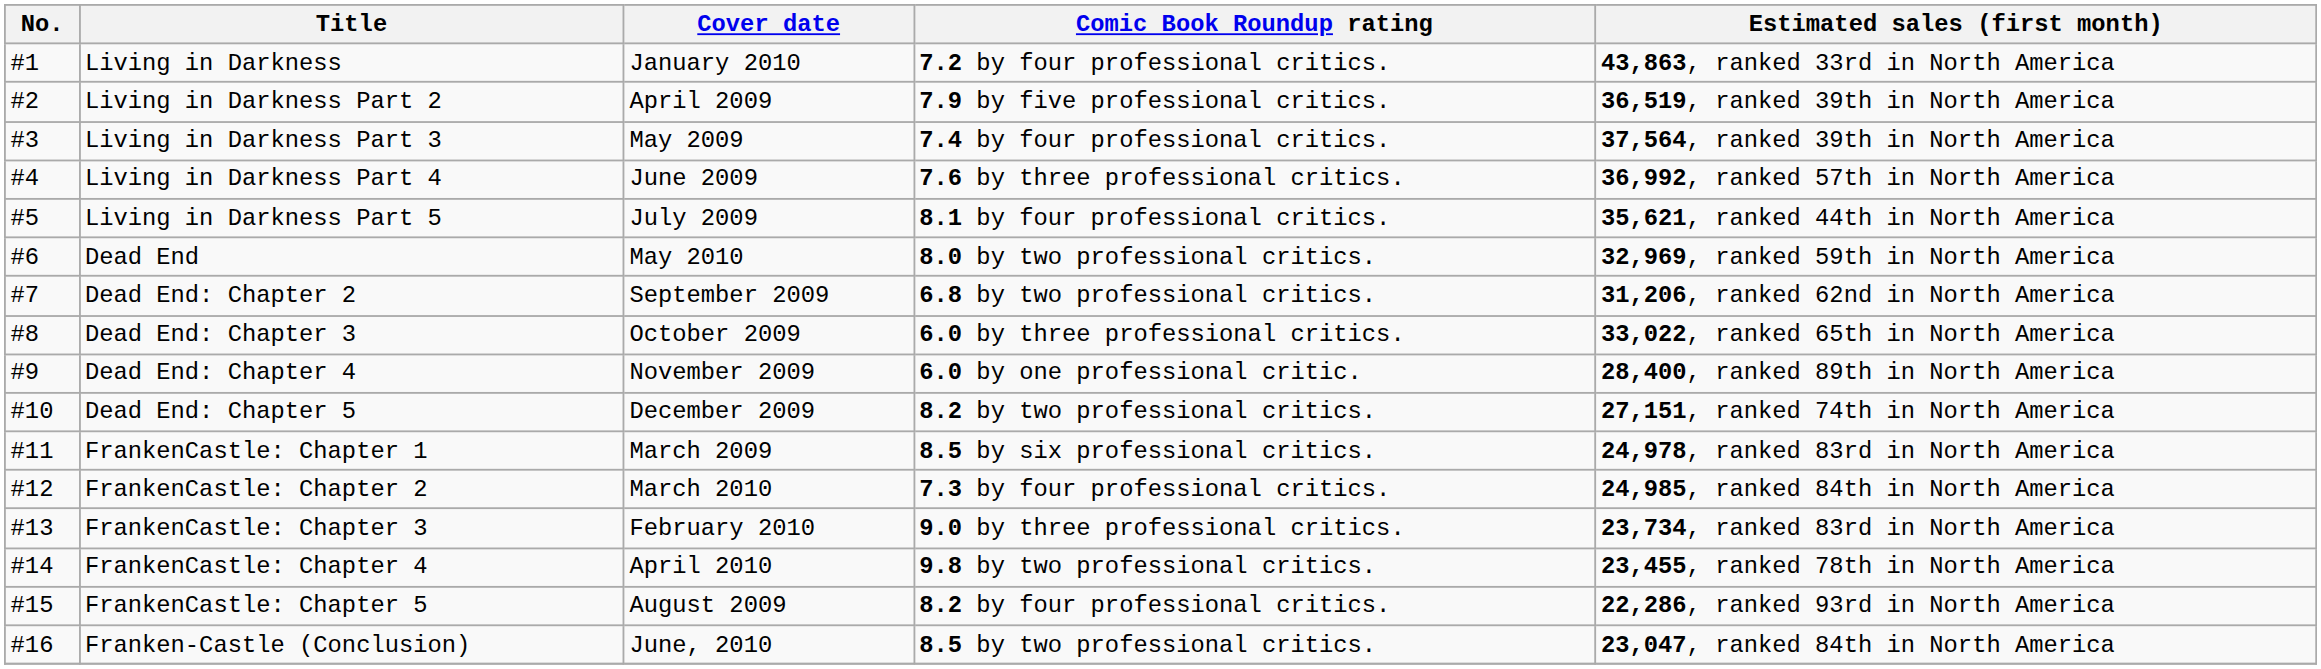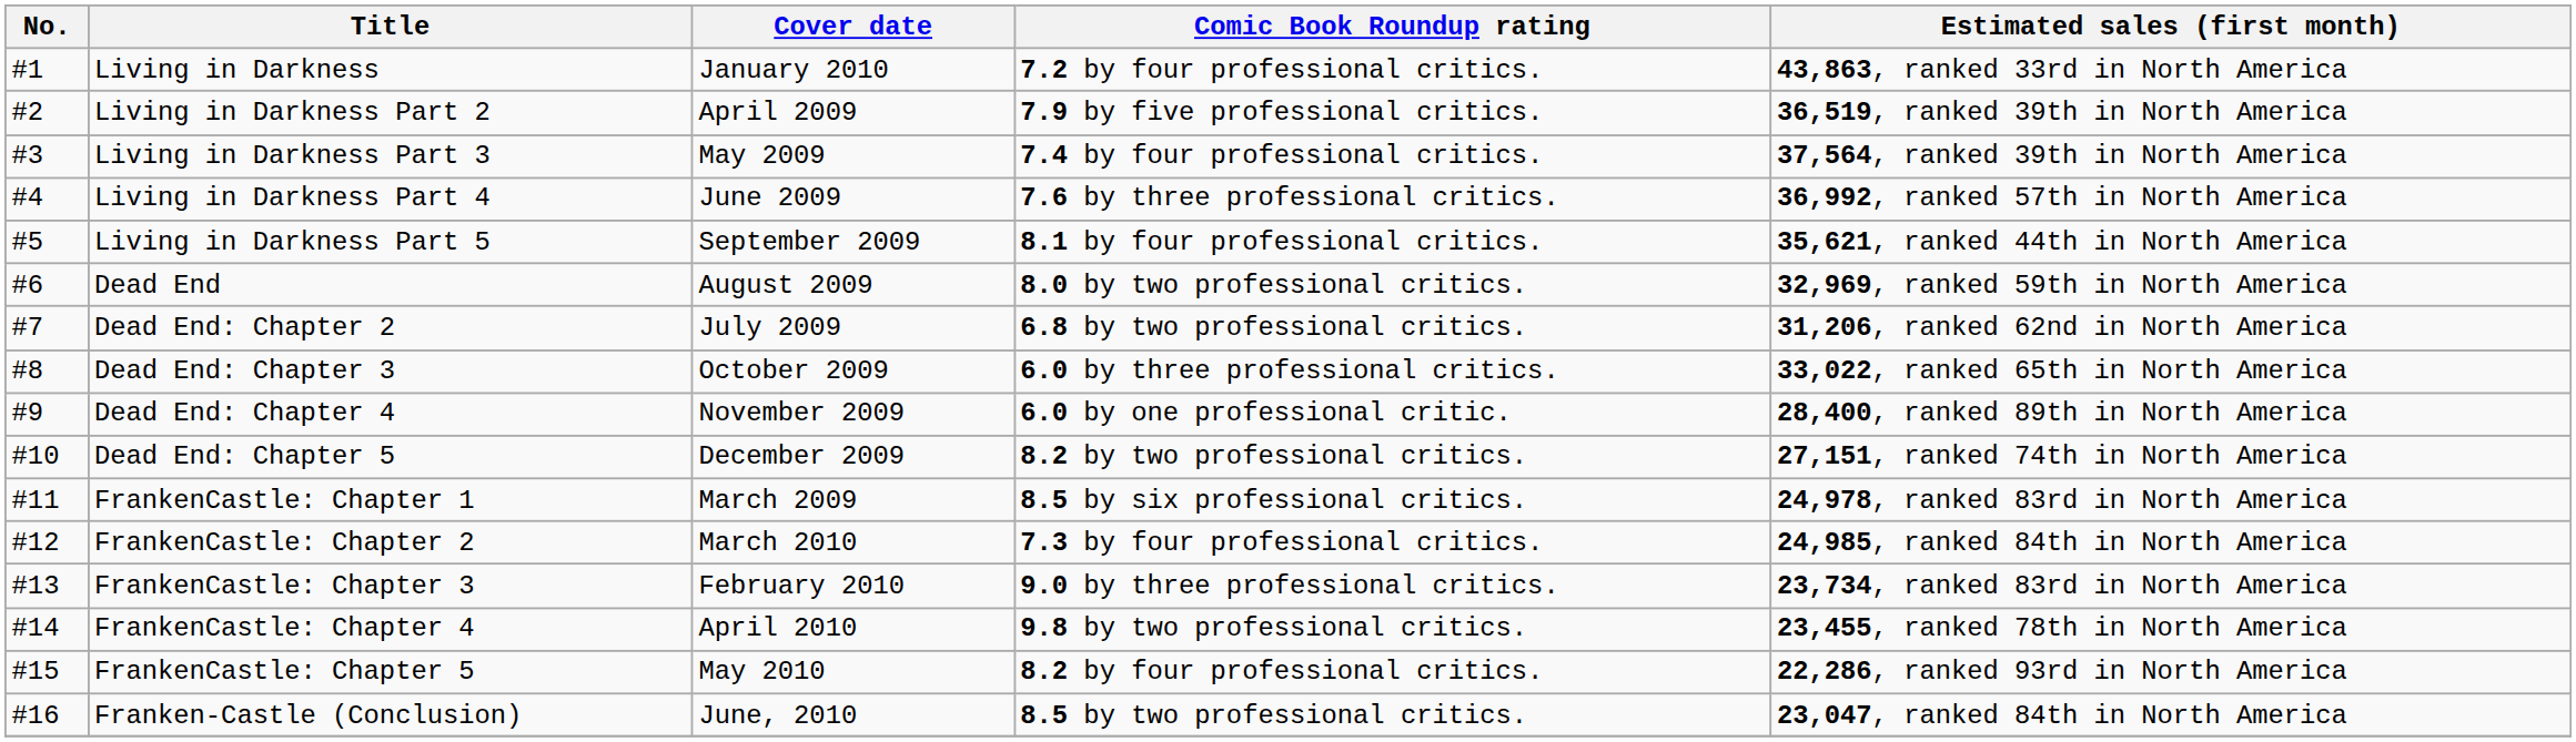 <table class="wikitable" width="100%">
 <tr>
 <th>No.</th>
 <th>Title</th>
 <th><a href='#'>Cover date</a></th>
 <th><a href='#'>Comic Book Roundup</a> rating</th>
 <th>Estimated sales (first month)</th>
 </tr>
 <tr>
 <td>#1</td>
 <td>Living in Darkness</td>
 <td>January 2010</td>
 <td><strong>7.2</strong> by four professional critics.</td>
 <td><strong>43,863</strong>, ranked 33rd in North America</td>
 </tr>
 <tr>
 <td>#2</td>
 <td>Living in Darkness Part 2</td>
 <td>April 2009</td>
 <td><strong>7.9</strong> by five professional critics.</td>
 <td><strong>36,519</strong>, ranked 39th in North America</td>
 </tr>
 <tr>
 <td>#3</td>
 <td>Living in Darkness Part 3</td>
 <td>May 2009</td>
 <td><strong>7.4</strong> by four professional critics.</td>
 <td><strong>37,564</strong>, ranked 39th in North America</td>
 </tr>
 <tr>
 <td>#4</td>
 <td>Living in Darkness Part 4</td>
 <td>June 2009</td>
 <td><strong>7.6</strong> by three professional critics.</td>
 <td><strong>36,992</strong>, ranked 57th in North America</td>
 </tr>
 <tr>
 <td>#5</td>
 <td>Living in Darkness Part 5</td>
-<td>July 2009</td>
+<td>September 2009</td>
 <td><strong>8.1</strong> by four professional critics.</td>
 <td><strong>35,621</strong>, ranked 44th in North America</td>
 </tr>
 <tr>
 <td>#6</td>
 <td>Dead End</td>
-<td>May 2010</td>
+<td>August 2009</td>
 <td><strong>8.0</strong> by two professional critics.</td>
 <td><strong>32,969</strong>, ranked 59th in North America</td>
 </tr>
 <tr>
 <td>#7</td>
 <td>Dead End: Chapter 2</td>
-<td>September 2009</td>
+<td>July 2009</td>
 <td><strong>6.8</strong> by two professional critics.</td>
 <td><strong>31,206</strong>, ranked 62nd in North America</td>
 </tr>
 <tr>
 <td>#8</td>
 <td>Dead End: Chapter 3</td>
 <td>October 2009</td>
 <td><strong>6.0</strong> by three professional critics.</td>
 <td><strong>33,022</strong>, ranked 65th in North America</td>
 </tr>
 <tr>
 <td>#9</td>
 <td>Dead End: Chapter 4</td>
 <td>November 2009</td>
 <td><strong>6.0</strong> by one professional critic.</td>
 <td><strong>28,400</strong>, ranked 89th in North America</td>
 </tr>
 <tr>
 <td>#10</td>
 <td>Dead End: Chapter 5</td>
 <td>December 2009</td>
 <td><strong>8.2</strong> by two professional critics.</td>
 <td><strong>27,151</strong>, ranked 74th in North America</td>
 </tr>
 <tr>
 <td>#11</td>
 <td>FrankenCastle: Chapter 1</td>
 <td>March 2009</td>
 <td><strong>8.5</strong> by six professional critics.</td>
 <td><strong>24,978</strong>, ranked 83rd in North America</td>
 </tr>
 <tr>
 <td>#12</td>
 <td>FrankenCastle: Chapter 2</td>
 <td>March 2010</td>
 <td><strong>7.3</strong> by four professional critics.</td>
 <td><strong>24,985</strong>, ranked 84th in North America</td>
 </tr>
 <tr>
 <td>#13</td>
 <td>FrankenCastle: Chapter 3</td>
 <td>February 2010</td>
 <td><strong>9.0</strong> by three professional critics.</td>
 <td><strong>23,734</strong>, ranked 83rd in North America</td>
 </tr>
 <tr>
 <td>#14</td>
 <td>FrankenCastle: Chapter 4</td>
 <td>April 2010</td>
 <td><strong>9.8</strong> by two professional critics.</td>
 <td><strong>23,455</strong>, ranked 78th in North America</td>
 </tr>
 <tr>
 <td>#15</td>
 <td>FrankenCastle: Chapter 5</td>
-<td>August 2009</td>
+<td>May 2010</td>
 <td><strong>8.2</strong> by four professional critics.</td>
 <td><strong>22,286</strong>, ranked 93rd in North America</td>
 </tr>
 <tr>
 <td>#16</td>
 <td>Franken-Castle (Conclusion)</td>
 <td>June, 2010</td>
 <td><strong>8.5</strong> by two professional critics.</td>
 <td><strong>23,047</strong>, ranked 84th in North America</td>
 </tr>
 <tr>
 </tr>
 </table>
